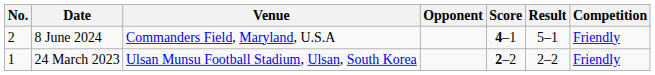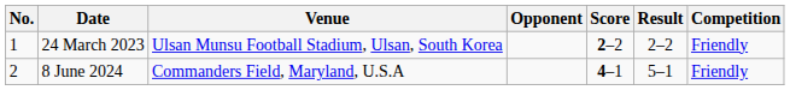 <table class="wikitable">
 <tr>
 <th>No.</th>
 <th>Date</th>
 <th>Venue</th>
 <th>Opponent</th>
 <th>Score</th>
 <th>Result</th>
 <th>Competition</th>
 </tr>
 <tr>
+<td>1</td>
+<td>24 March 2023</td>
+<td><a href='#'>Ulsan Munsu Football Stadium</a>, <a href='#'>Ulsan</a>, <a href='#'>South Korea</a></td>
+<td></td>
+<td align=center><strong>2</strong>–2</td>
+<td align=center>2–2</td>
+<td><a href='#'>Friendly</a></td>
+</tr>
+<tr>
 <td>2</td>
 <td>8 June 2024</td>
 <td><a href='#'>Commanders Field</a>, <a href='#'>Maryland</a>, U.S.A</td>
 <td></td>
 <td align="center"><strong>4</strong>–1</td>
 <td align="center">5–1</td>
 <td><a href='#'>Friendly</a></td>
 </tr>
-<tr>
-<td>1</td>
-<td>24 March 2023</td>
-<td><a href='#'>Ulsan Munsu Football Stadium</a>, <a href='#'>Ulsan</a>, <a href='#'>South Korea</a></td>
-<td></td>
-<td align=center><strong>2</strong>–2</td>
-<td align=center>2–2</td>
-<td><a href='#'>Friendly</a></td>
-</tr>
 </table>
